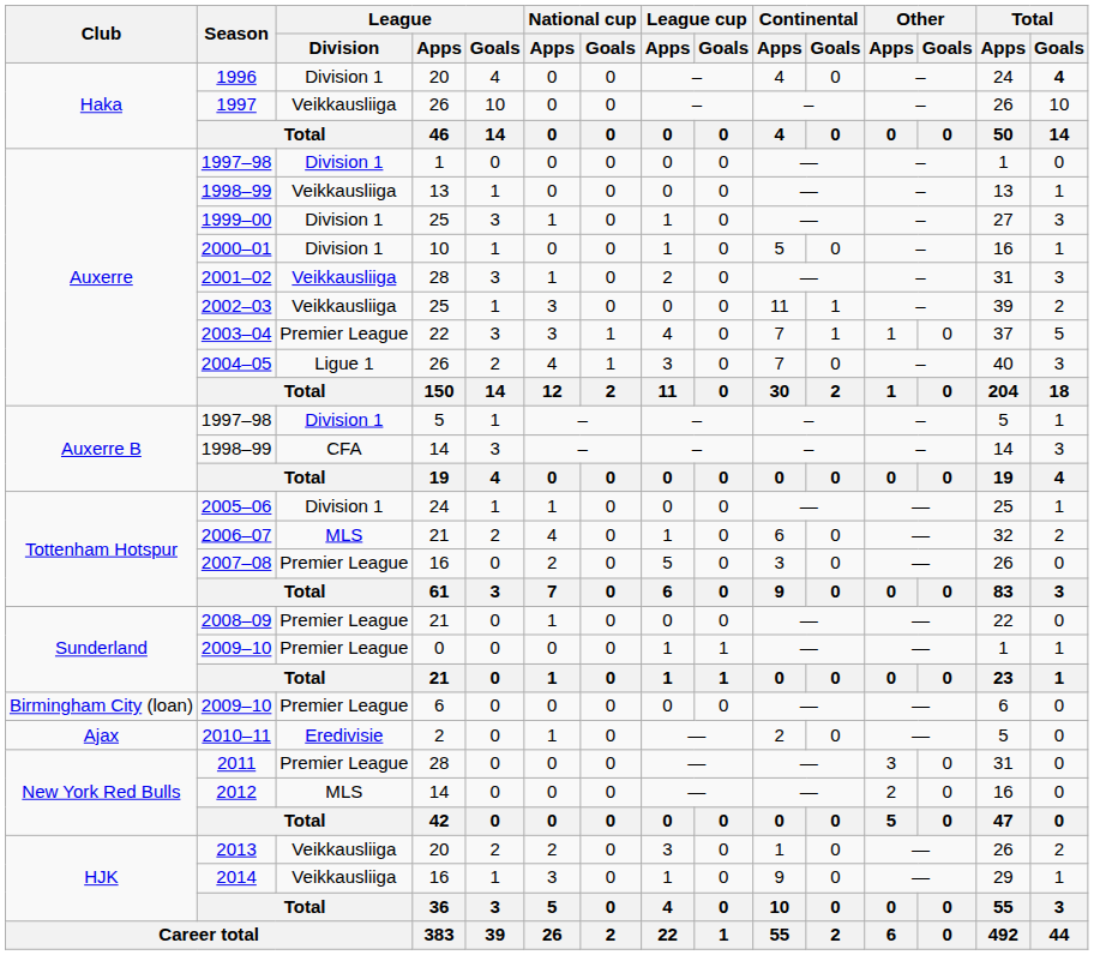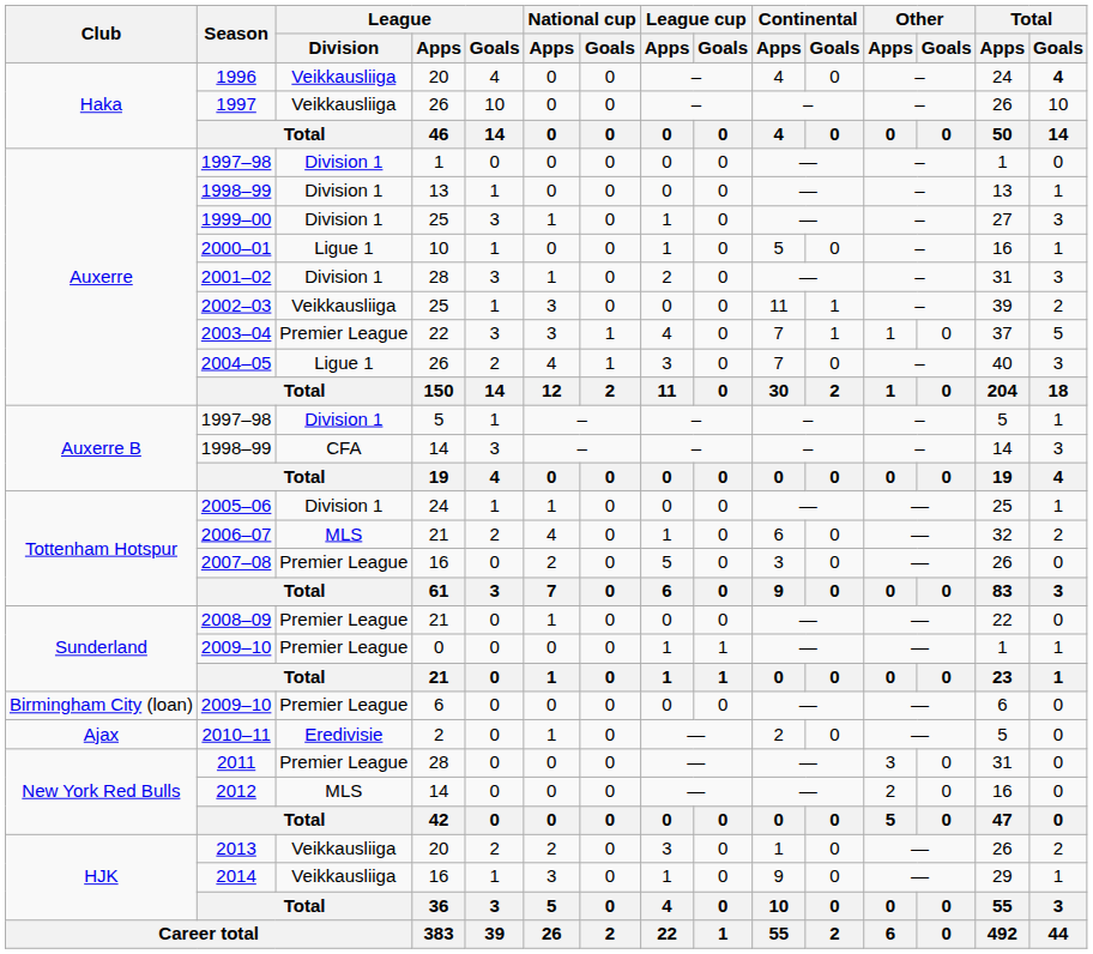 <table class="wikitable" style="text-align:center">
 <tr>
 <th rowspan="2">Club</th>
 <th rowspan="2">Season</th>
 <th colspan="3">League</th>
 <th colspan="2">National cup</th>
 <th colspan="2">League cup</th>
 <th colspan="2">Continental</th>
 <th colspan="2">Other</th>
 <th colspan="2">Total</th>
 </tr>
 <tr>
 <th>Division</th>
 <th>Apps</th>
 <th>Goals</th>
 <th>Apps</th>
 <th>Goals</th>
 <th>Apps</th>
 <th>Goals</th>
 <th>Apps</th>
 <th>Goals</th>
 <th>Apps</th>
 <th>Goals</th>
 <th>Apps</th>
 <th>Goals</th>
 </tr>
 <tr>
 <td rowspan=3><a href='#'>Haka</a></td>
 <td><a href='#'>1996</a></td>
-<td>Division 1</td>
+<td><a href='#'>Veikkausliiga</a></td>
 <td>20</td>
 <td>4</td>
 <td>0</td>
 <td>0</td>
 <td colspan=2>–</td>
 <td>4</td>
 <td>0</td>
 <td colspan=2>–</td>
 <td>24</td>
 <td><strong>4</strong></td>
 </tr>
 <tr>
 <td><a href='#'>1997</a></td>
 <td>Veikkausliiga</td>
 <td>26</td>
 <td>10</td>
 <td>0</td>
 <td>0</td>
 <td colspan=2>–</td>
 <td colspan=2>–</td>
 <td colspan=2>–</td>
 <td>26</td>
 <td>10</td>
 </tr>
 <tr>
 <th colspan=2>Total</th>
 <th>46</th>
 <th>14</th>
 <th>0</th>
 <th>0</th>
 <th>0</th>
 <th>0</th>
 <th>4</th>
 <th>0</th>
 <th>0</th>
 <th>0</th>
 <th>50</th>
 <th>14</th>
 </tr>
 <tr>
 <td rowspan="9"><a href='#'>Auxerre</a></td>
 <td><a href='#'>1997–98</a></td>
 <td><a href='#'>Division 1</a></td>
 <td>1</td>
 <td>0</td>
 <td>0</td>
 <td>0</td>
 <td>0</td>
 <td>0</td>
 <td colspan="2">—</td>
 <td colspan=2>–</td>
 <td>1</td>
 <td>0</td>
 </tr>
 <tr>
 <td><a href='#'>1998–99</a></td>
-<td>Veikkausliiga</td>
+<td>Division 1</td>
 <td>13</td>
 <td>1</td>
 <td>0</td>
 <td>0</td>
 <td>0</td>
 <td>0</td>
 <td colspan="2">—</td>
 <td colspan=2>–</td>
 <td>13</td>
 <td>1</td>
 </tr>
 <tr>
 <td><a href='#'>1999–00</a></td>
 <td>Division 1</td>
 <td>25</td>
 <td>3</td>
 <td>1</td>
 <td>0</td>
 <td>1</td>
 <td>0</td>
 <td colspan="2">—</td>
 <td colspan=2>–</td>
 <td>27</td>
 <td>3</td>
 </tr>
 <tr>
 <td><a href='#'>2000–01</a></td>
-<td>Division 1</td>
+<td>Ligue 1</td>
 <td>10</td>
 <td>1</td>
 <td>0</td>
 <td>0</td>
 <td>1</td>
 <td>0</td>
 <td>5</td>
 <td>0</td>
 <td colspan=2>–</td>
 <td>16</td>
 <td>1</td>
 </tr>
 <tr>
 <td><a href='#'>2001–02</a></td>
-<td><a href='#'>Veikkausliiga</a></td>
+<td>Division 1</td>
 <td>28</td>
 <td>3</td>
 <td>1</td>
 <td>0</td>
 <td>2</td>
 <td>0</td>
 <td colspan="2">—</td>
 <td colspan=2>–</td>
 <td>31</td>
 <td>3</td>
 </tr>
 <tr>
 <td><a href='#'>2002–03</a></td>
 <td>Veikkausliiga</td>
 <td>25</td>
 <td>1</td>
 <td>3</td>
 <td>0</td>
 <td>0</td>
 <td>0</td>
 <td>11</td>
 <td>1</td>
 <td colspan=2>–</td>
 <td>39</td>
 <td>2</td>
 </tr>
 <tr>
 <td><a href='#'>2003–04</a></td>
 <td>Premier League</td>
 <td>22</td>
 <td>3</td>
 <td>3</td>
 <td>1</td>
 <td>4</td>
 <td>0</td>
 <td>7</td>
 <td>1</td>
 <td>1</td>
 <td>0</td>
 <td>37</td>
 <td>5</td>
 </tr>
 <tr>
 <td><a href='#'>2004–05</a></td>
 <td>Ligue 1</td>
 <td>26</td>
 <td>2</td>
 <td>4</td>
 <td>1</td>
 <td>3</td>
 <td>0</td>
 <td>7</td>
 <td>0</td>
 <td colspan=2>–</td>
 <td>40</td>
 <td>3</td>
 </tr>
 <tr>
 <th colspan="2">Total</th>
 <th>150</th>
 <th>14</th>
 <th>12</th>
 <th>2</th>
 <th>11</th>
 <th>0</th>
 <th>30</th>
 <th>2</th>
 <th>1</th>
 <th>0</th>
 <th>204</th>
 <th>18</th>
 </tr>
 <tr>
 <td rowspan="3"><a href='#'>Auxerre B</a></td>
 <td>1997–98</td>
 <td><a href='#'>Division 1</a></td>
 <td>5</td>
 <td>1</td>
 <td colspan=2>–</td>
 <td colspan=2>–</td>
 <td colspan=2>–</td>
 <td colspan=2>–</td>
 <td>5</td>
 <td>1</td>
 </tr>
 <tr>
 <td>1998–99</td>
 <td>CFA</td>
 <td>14</td>
 <td>3</td>
 <td colspan=2>–</td>
 <td colspan=2>–</td>
 <td colspan=2>–</td>
 <td colspan=2>–</td>
 <td>14</td>
 <td>3</td>
 </tr>
 <tr>
 <th colspan="2">Total</th>
 <th>19</th>
 <th>4</th>
 <th>0</th>
 <th>0</th>
 <th>0</th>
 <th>0</th>
 <th>0</th>
 <th>0</th>
 <th>0</th>
 <th>0</th>
 <th>19</th>
 <th>4</th>
 </tr>
 <tr>
 <td rowspan="4"><a href='#'>Tottenham Hotspur</a></td>
 <td><a href='#'>2005–06</a></td>
 <td>Division 1</td>
 <td>24</td>
 <td>1</td>
 <td>1</td>
 <td>0</td>
 <td>0</td>
 <td>0</td>
 <td colspan="2">—</td>
 <td colspan="2">—</td>
 <td>25</td>
 <td>1</td>
 </tr>
 <tr>
 <td><a href='#'>2006–07</a></td>
 <td><a href='#'>MLS</a></td>
 <td>21</td>
 <td>2</td>
 <td>4</td>
 <td>0</td>
 <td>1</td>
 <td>0</td>
 <td>6</td>
 <td>0</td>
 <td colspan="2">—</td>
 <td>32</td>
 <td>2</td>
 </tr>
 <tr>
 <td><a href='#'>2007–08</a></td>
 <td>Premier League</td>
 <td>16</td>
 <td>0</td>
 <td>2</td>
 <td>0</td>
 <td>5</td>
 <td>0</td>
 <td>3</td>
 <td>0</td>
 <td colspan="2">—</td>
 <td>26</td>
 <td>0</td>
 </tr>
 <tr>
 <th colspan="2">Total</th>
 <th>61</th>
 <th>3</th>
 <th>7</th>
 <th>0</th>
 <th>6</th>
 <th>0</th>
 <th>9</th>
 <th>0</th>
 <th>0</th>
 <th>0</th>
 <th>83</th>
 <th>3</th>
 </tr>
 <tr>
 <td rowspan="3"><a href='#'>Sunderland</a></td>
 <td><a href='#'>2008–09</a></td>
 <td>Premier League</td>
 <td>21</td>
 <td>0</td>
 <td>1</td>
 <td>0</td>
 <td>0</td>
 <td>0</td>
 <td colspan="2">—</td>
 <td colspan="2">—</td>
 <td>22</td>
 <td>0</td>
 </tr>
 <tr>
 <td><a href='#'>2009–10</a></td>
 <td>Premier League</td>
 <td>0</td>
 <td>0</td>
 <td>0</td>
 <td>0</td>
 <td>1</td>
 <td>1</td>
 <td colspan="2">—</td>
 <td colspan="2">—</td>
 <td>1</td>
 <td>1</td>
 </tr>
 <tr>
 <th colspan="2">Total</th>
 <th>21</th>
 <th>0</th>
 <th>1</th>
 <th>0</th>
 <th>1</th>
 <th>1</th>
 <th>0</th>
 <th>0</th>
 <th>0</th>
 <th>0</th>
 <th>23</th>
 <th>1</th>
 </tr>
 <tr>
 <td><a href='#'>Birmingham City</a> (loan)</td>
 <td><a href='#'>2009–10</a></td>
 <td>Premier League</td>
 <td>6</td>
 <td>0</td>
 <td>0</td>
 <td>0</td>
 <td>0</td>
 <td>0</td>
 <td colspan="2">—</td>
 <td colspan="2">—</td>
 <td>6</td>
 <td>0</td>
 </tr>
 <tr>
 <td><a href='#'>Ajax</a></td>
 <td><a href='#'>2010–11</a></td>
 <td><a href='#'>Eredivisie</a></td>
 <td>2</td>
 <td>0</td>
 <td>1</td>
 <td>0</td>
 <td colspan="2">—</td>
 <td>2</td>
 <td>0</td>
 <td colspan="2">—</td>
 <td>5</td>
 <td>0</td>
 </tr>
 <tr>
 <td rowspan="3"><a href='#'>New York Red Bulls</a></td>
 <td><a href='#'>2011</a></td>
 <td>Premier League</td>
 <td>28</td>
 <td>0</td>
 <td>0</td>
 <td>0</td>
 <td colspan="2">—</td>
 <td colspan="2">—</td>
 <td>3</td>
 <td>0</td>
 <td>31</td>
 <td>0</td>
 </tr>
 <tr>
 <td><a href='#'>2012</a></td>
 <td>MLS</td>
 <td>14</td>
 <td>0</td>
 <td>0</td>
 <td>0</td>
 <td colspan="2">—</td>
 <td colspan="2">—</td>
 <td>2</td>
 <td>0</td>
 <td>16</td>
 <td>0</td>
 </tr>
 <tr>
 <th colspan="2">Total</th>
 <th>42</th>
 <th>0</th>
 <th>0</th>
 <th>0</th>
 <th>0</th>
 <th>0</th>
 <th>0</th>
 <th>0</th>
 <th>5</th>
 <th>0</th>
 <th>47</th>
 <th>0</th>
 </tr>
 <tr>
 <td rowspan="3"><a href='#'>HJK</a></td>
 <td><a href='#'>2013</a></td>
 <td>Veikkausliiga</td>
 <td>20</td>
 <td>2</td>
 <td>2</td>
 <td>0</td>
 <td>3</td>
 <td>0</td>
 <td>1</td>
 <td>0</td>
 <td colspan="2">—</td>
 <td>26</td>
 <td>2</td>
 </tr>
 <tr>
 <td><a href='#'>2014</a></td>
 <td>Veikkausliiga</td>
 <td>16</td>
 <td>1</td>
 <td>3</td>
 <td>0</td>
 <td>1</td>
 <td>0</td>
 <td>9</td>
 <td>0</td>
 <td colspan="2">—</td>
 <td>29</td>
 <td>1</td>
 </tr>
 <tr>
 <th colspan="2">Total</th>
 <th>36</th>
 <th>3</th>
 <th>5</th>
 <th>0</th>
 <th>4</th>
 <th>0</th>
 <th>10</th>
 <th>0</th>
 <th>0</th>
 <th>0</th>
 <th>55</th>
 <th>3</th>
 </tr>
 <tr>
 <th colspan="3">Career total</th>
 <th>383</th>
 <th>39</th>
 <th>26</th>
 <th>2</th>
 <th>22</th>
 <th>1</th>
 <th>55</th>
 <th>2</th>
 <th>6</th>
 <th>0</th>
 <th>492</th>
 <th>44</th>
 </tr>
 </table>
